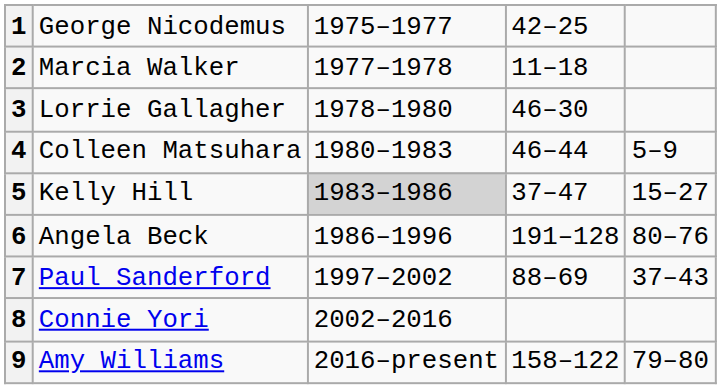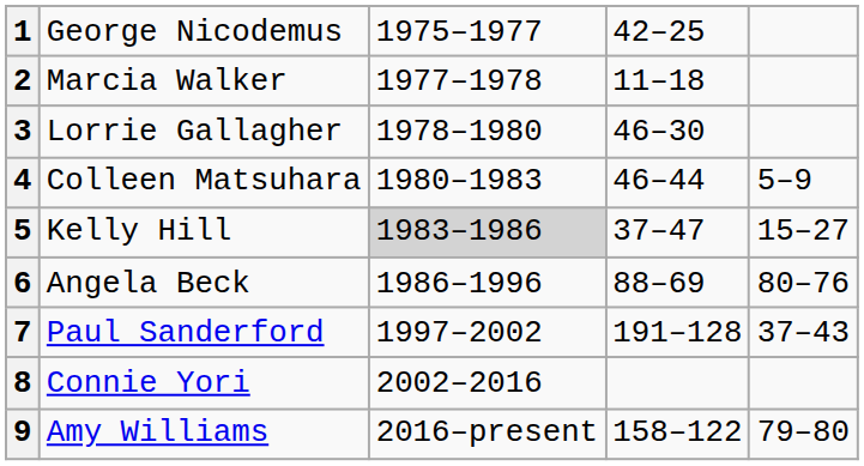 <table class=wikitable>
 <tr>
 <th>1</th>
 <td>George Nicodemus</td>
 <td>1975–1977</td>
 <td>42–25 </td>
 <td></td>
 </tr>
 <tr>
 <th>2</th>
 <td>Marcia Walker</td>
 <td>1977–1978</td>
 <td>11–18 </td>
 <td></td>
 </tr>
 <tr>
 <th>3</th>
 <td>Lorrie Gallagher</td>
 <td>1978–1980</td>
 <td>46–30 </td>
 <td></td>
 </tr>
 <tr>
 <th>4</th>
 <td>Colleen Matsuhara</td>
 <td>1980–1983</td>
 <td>46–44 </td>
 <td>5–9 </td>
 </tr>
 <tr>
 <th>5</th>
 <td>Kelly Hill</td>
 <td style="background: lightgrey;">1983–1986</td>
 <td>37–47 </td>
 <td>15–27 </td>
 </tr>
 <tr>
 <th>6</th>
 <td>Angela Beck</td>
 <td>1986–1996</td>
-<td>191–128 </td>
+<td>88–69 </td>
 <td>80–76 </td>
 </tr>
 <tr>
 <th>7</th>
 <td><a href='#'>Paul Sanderford</a></td>
 <td>1997–2002</td>
-<td>88–69 </td>
+<td>191–128 </td>
 <td>37–43 </td>
 </tr>
 <tr>
 <th>8</th>
 <td><a href='#'>Connie Yori</a></td>
 <td>2002–2016</td>
 <td> </td>
 <td> </td>
 </tr>
 <tr>
 <th>9</th>
 <td><a href='#'>Amy Williams</a></td>
 <td>2016–present</td>
 <td>158–122 </td>
 <td>79–80 </td>
 </tr>
 </table>
